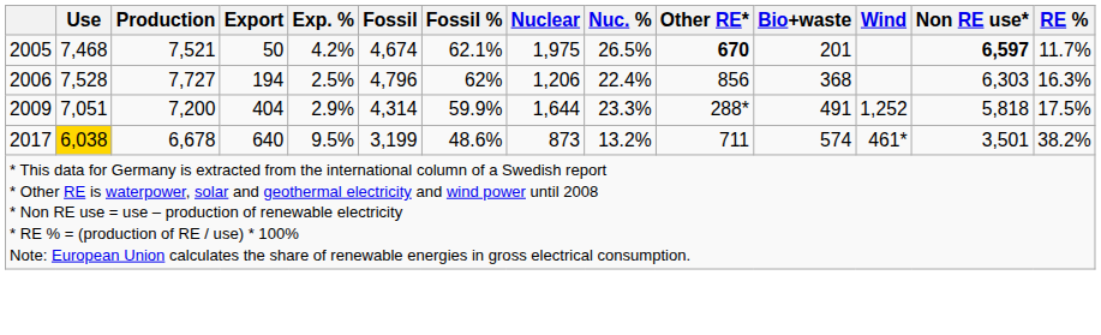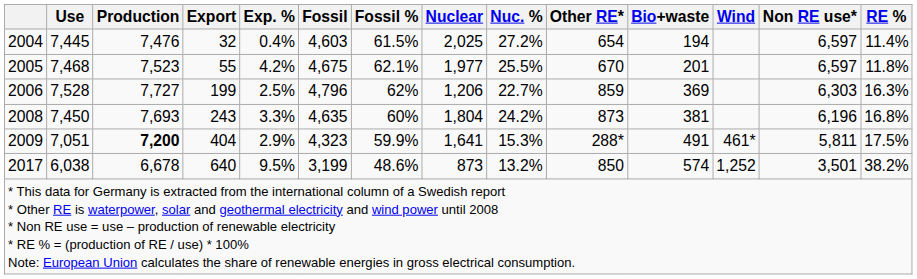 <table class="wikitable" style="text-align:right">
 <tr>
 <th></th>
 <th>Use</th>
 <th>Production</th>
 <th>Export</th>
 <th>Exp. %</th>
 <th>Fossil</th>
 <th>Fossil %</th>
 <th><a href='#'>Nuclear</a></th>
 <th><a href='#'>Nuc.</a> %</th>
 <th>Other <a href='#'>RE</a>*</th>
 <th><a href='#'>Bio</a>+waste</th>
 <th><a href='#'>Wind</a></th>
 <th>Non <a href='#'>RE</a> use*</th>
 <th><a href='#'>RE</a> %</th>
 </tr>
 <tr>
+<td align=left>2004</td>
+<td>7,445</td>
+<td>7,476</td>
+<td>32</td>
+<td>0.4%</td>
+<td>4,603</td>
+<td>61.5%</td>
+<td>2,025</td>
+<td>27.2%</td>
+<td>654</td>
+<td>194</td>
+<td></td>
+<td>6,597</td>
+<td>11.4%</td>
+</tr>
+<tr>
 <td align=left>2005</td>
 <td>7,468</td>
-<td>7,521</td>
-<td>50</td>
+<td>7,523</td>
+<td>55</td>
 <td>4.2%</td>
-<td>4,674</td>
+<td>4,675</td>
 <td>62.1%</td>
-<td>1,975</td>
-<td>26.5%</td>
-<td><strong>670</strong></td>
+<td>1,977</td>
+<td>25.5%</td>
+<td>670</td>
 <td>201</td>
 <td></td>
-<td><strong>6,597</strong></td>
-<td>11.7%</td>
+<td>6,597</td>
+<td>11.8%</td>
 </tr>
 <tr>
 <td align=left>2006</td>
 <td>7,528</td>
 <td>7,727</td>
-<td>194</td>
+<td>199</td>
 <td>2.5%</td>
 <td>4,796</td>
 <td>62%</td>
 <td>1,206</td>
-<td>22.4%</td>
-<td>856</td>
-<td>368</td>
+<td>22.7%</td>
+<td>859</td>
+<td>369</td>
 <td></td>
 <td>6,303</td>
 <td>16.3%</td>
 </tr>
 <tr>
+<td align=left>2008</td>
+<td>7,450</td>
+<td>7,693</td>
+<td>243</td>
+<td>3.3%</td>
+<td>4,635</td>
+<td>60%</td>
+<td>1,804</td>
+<td>24.2%</td>
+<td>873</td>
+<td>381</td>
+<td></td>
+<td>6,196</td>
+<td>16.8%</td>
+</tr>
+<tr>
 <td align=left>2009</td>
 <td>7,051</td>
-<td>7,200</td>
+<td><strong>7,200</strong></td>
 <td>404</td>
 <td>2.9%</td>
-<td>4,314</td>
+<td>4,323</td>
 <td>59.9%</td>
-<td>1,644</td>
-<td>23.3%</td>
+<td>1,641</td>
+<td>15.3%</td>
 <td>288*</td>
 <td>491</td>
-<td>1,252</td>
-<td>5,818</td>
+<td>461*</td>
+<td>5,811</td>
 <td>17.5%</td>
 </tr>
 <tr>
 <td>2017</td>
-<td style="background: gold;">6,038</td>
+<td>6,038</td>
 <td>6,678</td>
 <td>640</td>
 <td>9.5%</td>
 <td>3,199</td>
 <td>48.6%</td>
 <td>873</td>
 <td>13.2%</td>
-<td>711</td>
+<td>850</td>
 <td>574</td>
-<td>461*</td>
+<td>1,252</td>
 <td>3,501</td>
 <td>38.2%</td>
 </tr>
 <tr>
 <td colspan="14" align="left"><small>* This data for Germany is extracted from the international column of a Swedish report<br>* Other <a href='#'>RE</a> is <a href='#'>waterpower</a>, <a href='#'>solar</a> and <a href='#'>geothermal electricity</a> and <a href='#'>wind power</a> until 2008<br>* Non RE use = use – production of renewable electricity <br> * RE % = (production of RE / use) * 100% <br> Note: <a href='#'>European Union</a> calculates the share of renewable energies in gross electrical consumption.</small></td>
 </tr>
 </table>
